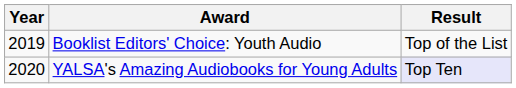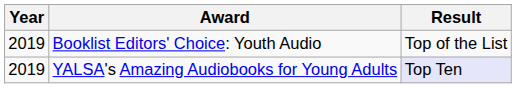 <table class="wikitable">
 <tr>
 <th>Year</th>
 <th>Award</th>
 <th>Result</th>
 </tr>
 <tr>
 <td>2019</td>
 <td><a href='#'>Booklist Editors' Choice</a>: Youth Audio</td>
 <td>Top of the List </td>
 </tr>
 <tr>
-<td>2020</td>
+<td>2019</td>
 <td><a href='#'>YALSA</a>'s <a href='#'>Amazing Audiobooks for Young Adults</a></td>
 <td style="background: lavender;">Top Ten </td>
 </tr>
 </table>
